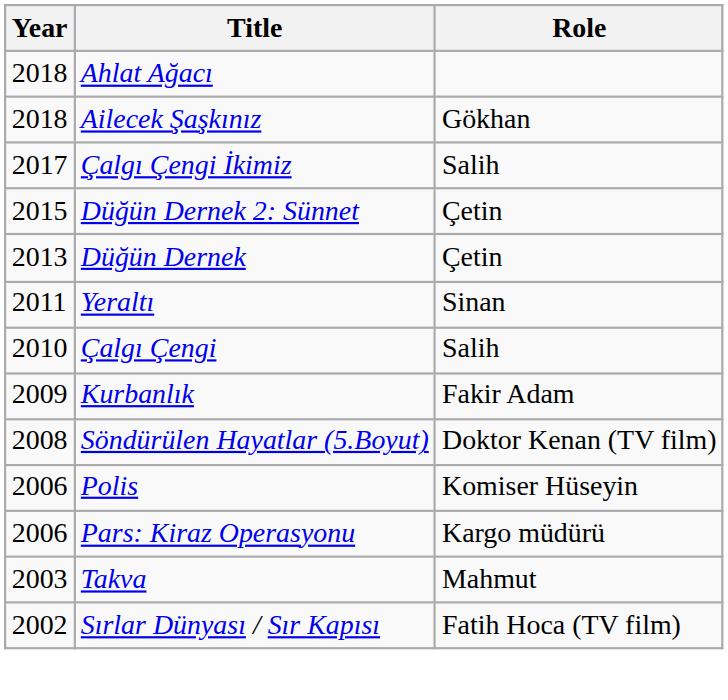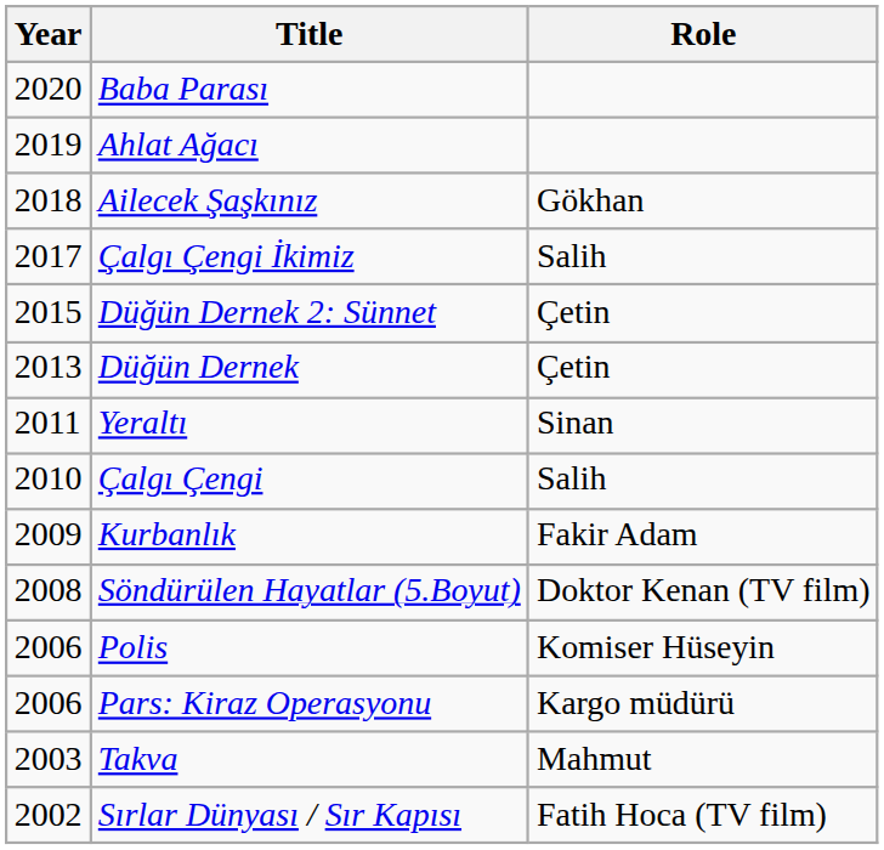 <table class="wikitable" style="font-size: 80%;">
 <tr>
 <th>Year</th>
 <th>Title</th>
 <th>Role</th>
 </tr>
 <tr>
-<td>2018</td>
+<td>2020</td>
+<td><em><a href='#'>Baba Parası</a></em></td>
+<td></td>
+</tr>
+<tr>
+<td>2019</td>
 <td><em><a href='#'>Ahlat Ağacı</a></em></td>
 </tr>
 <tr>
 <td>2018</td>
 <td><em><a href='#'>Ailecek Şaşkınız</a></em></td>
 <td>Gökhan</td>
 </tr>
 <tr>
 <td>2017</td>
 <td><em><a href='#'>Çalgı Çengi İkimiz</a></em></td>
 <td>Salih</td>
 </tr>
 <tr>
 <td>2015</td>
 <td><em> <a href='#'>Düğün Dernek 2: Sünnet</a> </em></td>
 <td>Çetin</td>
 </tr>
 <tr>
 <td>2013</td>
 <td><em> <a href='#'>Düğün Dernek</a> </em></td>
 <td>Çetin</td>
 </tr>
 <tr>
 <td>2011</td>
 <td><em> <a href='#'>Yeraltı</a> </em></td>
 <td>Sinan</td>
 </tr>
 <tr>
 <td>2010</td>
 <td><em> <a href='#'>Çalgı Çengi</a> </em></td>
 <td>Salih</td>
 </tr>
 <tr>
 <td>2009</td>
 <td><em> <a href='#'>Kurbanlık</a> </em></td>
 <td>Fakir Adam</td>
 </tr>
 <tr>
 <td>2008</td>
 <td><em> <a href='#'>Söndürülen Hayatlar (5.Boyut)</a> </em></td>
 <td>Doktor Kenan (TV film)</td>
 </tr>
 <tr>
 <td>2006</td>
 <td><em> <a href='#'>Polis</a> </em></td>
 <td>Komiser Hüseyin</td>
 </tr>
 <tr>
 <td>2006</td>
 <td><em> <a href='#'>Pars: Kiraz Operasyonu</a> </em></td>
 <td>Kargo müdürü</td>
 </tr>
 <tr>
 <td>2003</td>
 <td><em> <a href='#'>Takva</a> </em></td>
 <td>Mahmut</td>
 </tr>
 <tr>
 <td>2002</td>
 <td><em> <a href='#'>Sırlar Dünyası</a> / <a href='#'>Sır Kapısı</a> </em></td>
 <td>Fatih Hoca (TV film)</td>
 </tr>
 </table>
